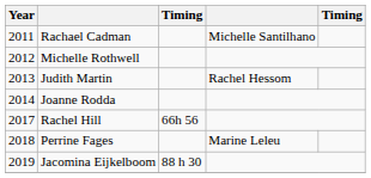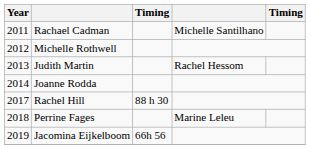 <table class="wikitable alternance">
 <tr>
 <th scope=col>Year</th>
 <th scope=col></th>
 <th scope=col>Timing</th>
 <th scope=col></th>
 <th scope=col>Timing</th>
 </tr>
 <tr>
 <td>2011</td>
 <td>Rachael Cadman</td>
 <td></td>
 <td>Michelle Santilhano</td>
 <td></td>
 </tr>
 <tr>
 <td>2012</td>
 <td>Michelle Rothwell</td>
 <td></td>
 <td colspan=2></td>
 </tr>
 <tr>
 <td>2013</td>
 <td>Judith Martin</td>
 <td></td>
 <td>Rachel Hessom</td>
 <td></td>
 </tr>
 <tr>
 <td>2014</td>
 <td>Joanne Rodda</td>
 <td></td>
 <td colspan=2></td>
 </tr>
 <tr>
 <td>2017</td>
 <td>Rachel Hill</td>
-<td>66h 56</td>
+<td>88 h 30</td>
 <td colspan=2></td>
 </tr>
 <tr>
 <td>2018</td>
 <td>Perrine Fages</td>
 <td></td>
 <td>Marine Leleu</td>
 <td></td>
 </tr>
 <tr>
 <td>2019</td>
 <td>Jacomina Eijkelboom</td>
-<td>88 h 30</td>
+<td>66h 56</td>
 <td colspan=2></td>
 </tr>
 <tr>
 </tr>
 </table>
